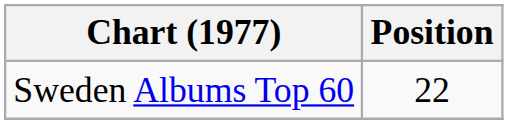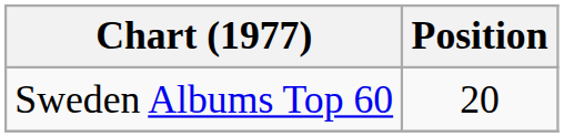 <table class="wikitable sortable">
 <tr>
 <th>Chart (1977)</th>
 <th>Position</th>
 </tr>
 <tr>
 <td>Sweden <a href='#'>Albums Top 60</a></td>
-<td align="center">22</td>
+<td align="center">20</td>
 </tr>
 <tr>
 </tr>
 </table>
